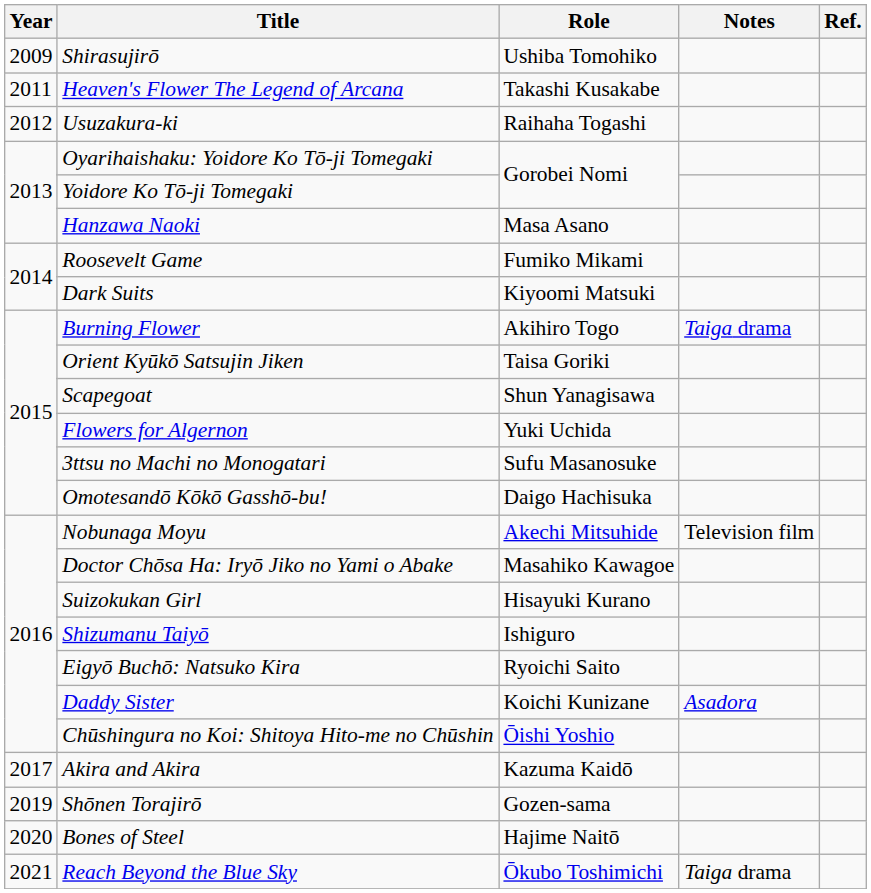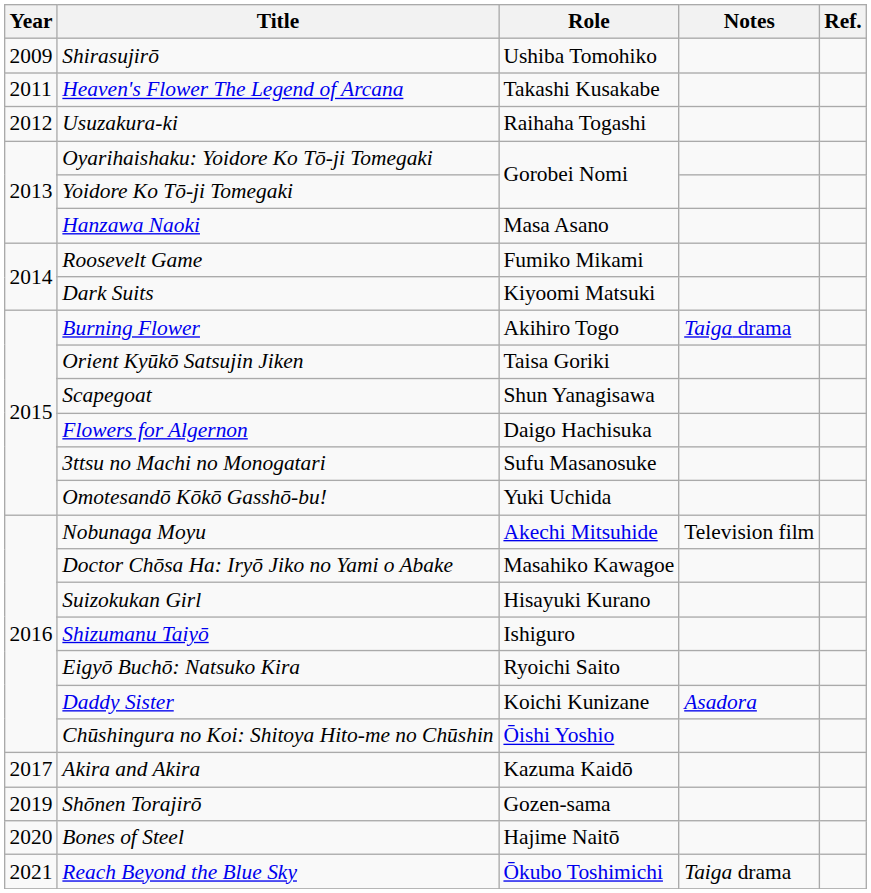 <table class="wikitable">
 <tr>
 <th>Year</th>
 <th>Title</th>
 <th>Role</th>
 <th>Notes</th>
 <th>Ref.</th>
 </tr>
 <tr>
 <td>2009</td>
 <td><em>Shirasujirō</em></td>
 <td>Ushiba Tomohiko</td>
 <td></td>
 <td></td>
 </tr>
 <tr>
 <td>2011</td>
 <td><em><a href='#'>Heaven's Flower The Legend of Arcana</a></em></td>
 <td>Takashi Kusakabe</td>
 <td></td>
 <td></td>
 </tr>
 <tr>
 <td>2012</td>
 <td><em>Usuzakura-ki</em></td>
 <td>Raihaha Togashi</td>
 <td></td>
 <td></td>
 </tr>
 <tr>
 <td rowspan="3">2013</td>
 <td><em>Oyarihaishaku: Yoidore Ko Tō-ji Tomegaki</em></td>
 <td rowspan="2">Gorobei Nomi</td>
 <td></td>
 <td></td>
 </tr>
 <tr>
 <td><em>Yoidore Ko Tō-ji Tomegaki</em></td>
 <td></td>
 <td></td>
 </tr>
 <tr>
 <td><em><a href='#'>Hanzawa Naoki</a></em></td>
 <td>Masa Asano</td>
 <td></td>
 <td></td>
 </tr>
 <tr>
 <td rowspan="2">2014</td>
 <td><em>Roosevelt Game</em></td>
 <td>Fumiko Mikami</td>
 <td></td>
 <td></td>
 </tr>
 <tr>
 <td><em>Dark Suits</em></td>
 <td>Kiyoomi Matsuki</td>
 <td></td>
 <td></td>
 </tr>
 <tr>
 <td rowspan="6">2015</td>
 <td><em><a href='#'>Burning Flower</a></em></td>
 <td>Akihiro Togo</td>
 <td><a href='#'><em>Taiga</em> drama</a></td>
 <td></td>
 </tr>
 <tr>
 <td><em>Orient Kyūkō Satsujin Jiken</em></td>
 <td>Taisa Goriki</td>
 <td></td>
 <td></td>
 </tr>
 <tr>
 <td><em>Scapegoat</em></td>
 <td>Shun Yanagisawa</td>
 <td></td>
 <td></td>
 </tr>
 <tr>
 <td><em><a href='#'>Flowers for Algernon</a></em></td>
-<td>Yuki Uchida</td>
+<td>Daigo Hachisuka</td>
 <td></td>
 <td></td>
 </tr>
 <tr>
 <td><em>3ttsu no Machi no Monogatari</em></td>
 <td>Sufu Masanosuke</td>
 <td></td>
 <td></td>
 </tr>
 <tr>
 <td><em>Omotesandō Kōkō Gasshō-bu!</em></td>
-<td>Daigo Hachisuka</td>
+<td>Yuki Uchida</td>
 <td></td>
 <td></td>
 </tr>
 <tr>
 <td rowspan="7">2016</td>
 <td><em>Nobunaga Moyu</em></td>
 <td><a href='#'>Akechi Mitsuhide</a></td>
 <td>Television film</td>
 <td></td>
 </tr>
 <tr>
 <td><em>Doctor Chōsa Ha: Iryō Jiko no Yami o Abake</em></td>
 <td>Masahiko Kawagoe</td>
 <td></td>
 <td></td>
 </tr>
 <tr>
 <td><em>Suizokukan Girl</em></td>
 <td>Hisayuki Kurano</td>
 <td></td>
 <td></td>
 </tr>
 <tr>
 <td><em><a href='#'>Shizumanu Taiyō</a></em></td>
 <td>Ishiguro</td>
 <td></td>
 <td></td>
 </tr>
 <tr>
 <td><em>Eigyō Buchō: Natsuko Kira</em></td>
 <td>Ryoichi Saito</td>
 <td></td>
 <td></td>
 </tr>
 <tr>
 <td><em><a href='#'>Daddy Sister</a></em></td>
 <td>Koichi Kunizane</td>
 <td><em><a href='#'>Asadora</a></em></td>
 <td></td>
 </tr>
 <tr>
 <td><em>Chūshingura no Koi: Shitoya Hito-me no Chūshin</em></td>
 <td><a href='#'>Ōishi Yoshio</a></td>
 <td></td>
 <td></td>
 </tr>
 <tr>
 <td rowspan="1">2017</td>
 <td><em>Akira and Akira</em></td>
 <td>Kazuma Kaidō</td>
 <td></td>
 <td></td>
 </tr>
 <tr>
 <td rowspan="1">2019</td>
 <td><em>Shōnen Torajirō </em></td>
 <td>Gozen-sama</td>
 <td></td>
 <td></td>
 </tr>
 <tr>
 <td>2020</td>
 <td><em>Bones of Steel</em></td>
 <td>Hajime Naitō</td>
 <td></td>
 <td></td>
 </tr>
 <tr>
 <td>2021</td>
 <td><em><a href='#'>Reach Beyond the Blue Sky</a></em></td>
 <td><a href='#'>Ōkubo Toshimichi</a></td>
 <td><em>Taiga</em> drama</td>
 <td></td>
 </tr>
 <tr>
 </tr>
 </table>
